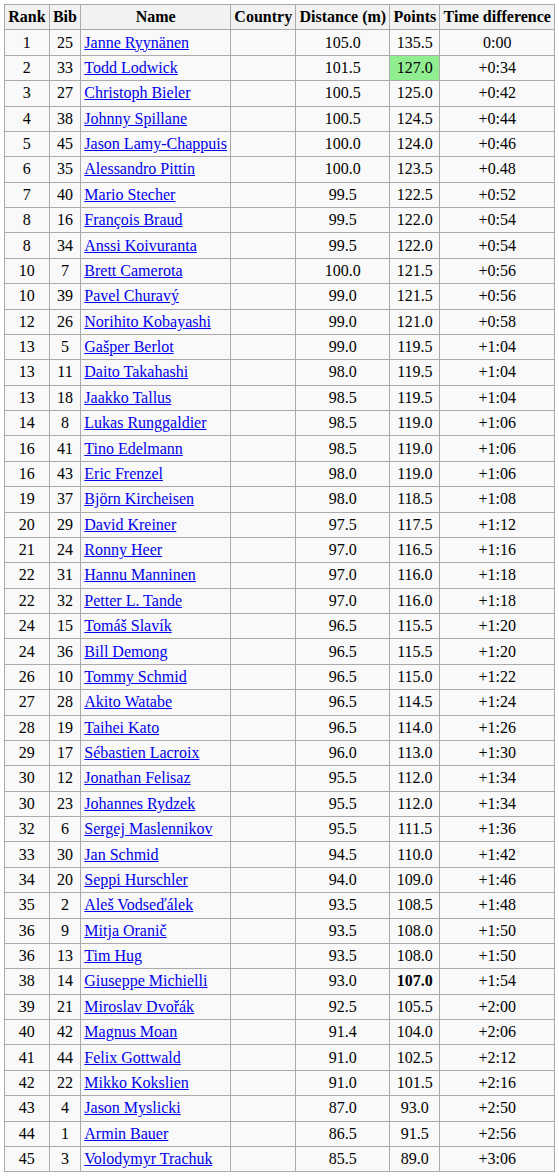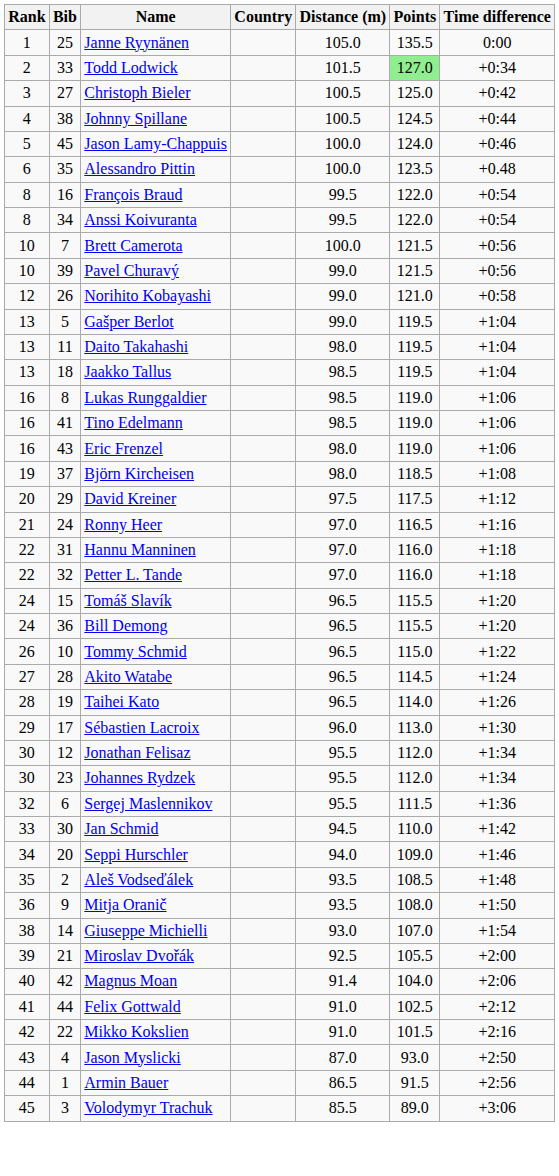 <table class="wikitable sortable" style="text-align:center">
 <tr>
 <th>Rank</th>
 <th>Bib</th>
 <th>Name</th>
 <th>Country</th>
 <th>Distance (m)</th>
 <th>Points</th>
 <th>Time difference</th>
 </tr>
 <tr>
 <td>1</td>
 <td>25</td>
 <td align="left"><a href='#'>Janne Ryynänen</a></td>
 <td align="left"></td>
 <td>105.0</td>
 <td>135.5</td>
 <td>0:00</td>
 </tr>
 <tr>
 <td>2</td>
 <td>33</td>
 <td align="left"><a href='#'>Todd Lodwick</a></td>
 <td align="left"></td>
 <td>101.5</td>
 <td style="background: lightgreen;">127.0</td>
 <td>+0:34</td>
 </tr>
 <tr>
 <td>3</td>
 <td>27</td>
 <td align="left"><a href='#'>Christoph Bieler</a></td>
 <td align="left"></td>
 <td>100.5</td>
 <td>125.0</td>
 <td>+0:42</td>
 </tr>
 <tr>
 <td>4</td>
 <td>38</td>
 <td align="left"><a href='#'>Johnny Spillane</a></td>
 <td align="left"></td>
 <td>100.5</td>
 <td>124.5</td>
 <td>+0:44</td>
 </tr>
 <tr>
 <td>5</td>
 <td>45</td>
 <td align="left"><a href='#'>Jason Lamy-Chappuis</a></td>
 <td align="left"></td>
 <td>100.0</td>
 <td>124.0</td>
 <td>+0:46</td>
 </tr>
 <tr>
 <td>6</td>
 <td>35</td>
 <td align="left"><a href='#'>Alessandro Pittin</a></td>
 <td align="left"></td>
 <td>100.0</td>
 <td>123.5</td>
 <td>+0.48</td>
-</tr>
-<tr>
-<td>7</td>
-<td>40</td>
-<td align="left"><a href='#'>Mario Stecher</a></td>
-<td align="left"></td>
-<td>99.5</td>
-<td>122.5</td>
-<td>+0:52</td>
 </tr>
 <tr>
 <td>8</td>
 <td>16</td>
 <td align="left"><a href='#'>François Braud</a></td>
 <td align="left"></td>
 <td>99.5</td>
 <td>122.0</td>
 <td>+0:54</td>
 </tr>
 <tr>
 <td>8</td>
 <td>34</td>
 <td align="left"><a href='#'>Anssi Koivuranta</a></td>
 <td align="left"></td>
 <td>99.5</td>
 <td>122.0</td>
 <td>+0:54</td>
 </tr>
 <tr>
 <td>10</td>
 <td>7</td>
 <td align="left"><a href='#'>Brett Camerota</a></td>
 <td align="left"></td>
 <td>100.0</td>
 <td>121.5</td>
 <td>+0:56</td>
 </tr>
 <tr>
 <td>10</td>
 <td>39</td>
 <td align="left"><a href='#'>Pavel Churavý</a></td>
 <td align="left"></td>
 <td>99.0</td>
 <td>121.5</td>
 <td>+0:56</td>
 </tr>
 <tr>
 <td>12</td>
 <td>26</td>
 <td align="left"><a href='#'>Norihito Kobayashi</a></td>
 <td align="left"></td>
 <td>99.0</td>
 <td>121.0</td>
 <td>+0:58</td>
 </tr>
 <tr>
 <td>13</td>
 <td>5</td>
 <td align="left"><a href='#'>Gašper Berlot</a></td>
 <td align="left"></td>
 <td>99.0</td>
 <td>119.5</td>
 <td>+1:04</td>
 </tr>
 <tr>
 <td>13</td>
 <td>11</td>
 <td align="left"><a href='#'>Daito Takahashi</a></td>
 <td align="left"></td>
 <td>98.0</td>
 <td>119.5</td>
 <td>+1:04</td>
 </tr>
 <tr>
 <td>13</td>
 <td>18</td>
 <td align="left"><a href='#'>Jaakko Tallus</a></td>
 <td align="left"></td>
 <td>98.5</td>
 <td>119.5</td>
 <td>+1:04</td>
 </tr>
 <tr>
-<td>14</td>
+<td>16</td>
 <td>8</td>
 <td align="left"><a href='#'>Lukas Runggaldier</a></td>
 <td align="left"></td>
 <td>98.5</td>
 <td>119.0</td>
 <td>+1:06</td>
 </tr>
 <tr>
 <td>16</td>
 <td>41</td>
 <td align="left"><a href='#'>Tino Edelmann</a></td>
 <td align="left"></td>
 <td>98.5</td>
 <td>119.0</td>
 <td>+1:06</td>
 </tr>
 <tr>
 <td>16</td>
 <td>43</td>
 <td align="left"><a href='#'>Eric Frenzel</a></td>
 <td align="left"></td>
 <td>98.0</td>
 <td>119.0</td>
 <td>+1:06</td>
 </tr>
 <tr>
 <td>19</td>
 <td>37</td>
 <td align="left"><a href='#'>Björn Kircheisen</a></td>
 <td align="left"></td>
 <td>98.0</td>
 <td>118.5</td>
 <td>+1:08</td>
 </tr>
 <tr>
 <td>20</td>
 <td>29</td>
 <td align="left"><a href='#'>David Kreiner</a></td>
 <td align="left"></td>
 <td>97.5</td>
 <td>117.5</td>
 <td>+1:12</td>
 </tr>
 <tr>
 <td>21</td>
 <td>24</td>
 <td align="left"><a href='#'>Ronny Heer</a></td>
 <td align="left"></td>
 <td>97.0</td>
 <td>116.5</td>
 <td>+1:16</td>
 </tr>
 <tr>
 <td>22</td>
 <td>31</td>
 <td align="left"><a href='#'>Hannu Manninen</a></td>
 <td align="left"></td>
 <td>97.0</td>
 <td>116.0</td>
 <td>+1:18</td>
 </tr>
 <tr>
 <td>22</td>
 <td>32</td>
 <td align="left"><a href='#'>Petter L. Tande</a></td>
 <td align="left"></td>
 <td>97.0</td>
 <td>116.0</td>
 <td>+1:18</td>
 </tr>
 <tr>
 <td>24</td>
 <td>15</td>
 <td align="left"><a href='#'>Tomáš Slavík</a></td>
 <td align="left"></td>
 <td>96.5</td>
 <td>115.5</td>
 <td>+1:20</td>
 </tr>
 <tr>
 <td>24</td>
 <td>36</td>
 <td align="left"><a href='#'>Bill Demong</a></td>
 <td align="left"></td>
 <td>96.5</td>
 <td>115.5</td>
 <td>+1:20</td>
 </tr>
 <tr>
 <td>26</td>
 <td>10</td>
 <td align="left"><a href='#'>Tommy Schmid</a></td>
 <td align="left"></td>
 <td>96.5</td>
 <td>115.0</td>
 <td>+1:22</td>
 </tr>
 <tr>
 <td>27</td>
 <td>28</td>
 <td align="left"><a href='#'>Akito Watabe</a></td>
 <td align="left"></td>
 <td>96.5</td>
 <td>114.5</td>
 <td>+1:24</td>
 </tr>
 <tr>
 <td>28</td>
 <td>19</td>
 <td align="left"><a href='#'>Taihei Kato</a></td>
 <td align="left"></td>
 <td>96.5</td>
 <td>114.0</td>
 <td>+1:26</td>
 </tr>
 <tr>
 <td>29</td>
 <td>17</td>
 <td align="left"><a href='#'>Sébastien Lacroix</a></td>
 <td align="left"></td>
 <td>96.0</td>
 <td>113.0</td>
 <td>+1:30</td>
 </tr>
 <tr>
 <td>30</td>
 <td>12</td>
 <td align="left"><a href='#'>Jonathan Felisaz</a></td>
 <td align="left"></td>
 <td>95.5</td>
 <td>112.0</td>
 <td>+1:34</td>
 </tr>
 <tr>
 <td>30</td>
 <td>23</td>
 <td align="left"><a href='#'>Johannes Rydzek</a></td>
 <td align="left"></td>
 <td>95.5</td>
 <td>112.0</td>
 <td>+1:34</td>
 </tr>
 <tr>
 <td>32</td>
 <td>6</td>
 <td align="left"><a href='#'>Sergej Maslennikov</a></td>
 <td align="left"></td>
 <td>95.5</td>
 <td>111.5</td>
 <td>+1:36</td>
 </tr>
 <tr>
 <td>33</td>
 <td>30</td>
 <td align="left"><a href='#'>Jan Schmid</a></td>
 <td align="left"></td>
 <td>94.5</td>
 <td>110.0</td>
 <td>+1:42</td>
 </tr>
 <tr>
 <td>34</td>
 <td>20</td>
 <td align="left"><a href='#'>Seppi Hurschler</a></td>
 <td align="left"></td>
 <td>94.0</td>
 <td>109.0</td>
 <td>+1:46</td>
 </tr>
 <tr>
 <td>35</td>
 <td>2</td>
 <td align="left"><a href='#'>Aleš Vodseďálek</a></td>
 <td align="left"></td>
 <td>93.5</td>
 <td>108.5</td>
 <td>+1:48</td>
 </tr>
 <tr>
 <td>36</td>
 <td>9</td>
 <td align="left"><a href='#'>Mitja Oranič</a></td>
 <td align="left"></td>
 <td>93.5</td>
 <td>108.0</td>
 <td>+1:50</td>
 </tr>
 <tr>
-<td>36</td>
-<td>13</td>
-<td align="left"><a href='#'>Tim Hug</a></td>
-<td align="left"></td>
-<td>93.5</td>
-<td>108.0</td>
-<td>+1:50</td>
-</tr>
-<tr>
 <td>38</td>
 <td>14</td>
 <td align="left"><a href='#'>Giuseppe Michielli</a></td>
 <td align="left"></td>
 <td>93.0</td>
-<td><strong>107.0</strong></td>
+<td>107.0</td>
 <td>+1:54</td>
 </tr>
 <tr>
 <td>39</td>
 <td>21</td>
 <td align="left"><a href='#'>Miroslav Dvořák</a></td>
 <td align="left"></td>
 <td>92.5</td>
 <td>105.5</td>
 <td>+2:00</td>
 </tr>
 <tr>
 <td>40</td>
 <td>42</td>
 <td align="left"><a href='#'>Magnus Moan</a></td>
 <td align="left"></td>
 <td>91.4</td>
 <td>104.0</td>
 <td>+2:06</td>
 </tr>
 <tr>
 <td>41</td>
 <td>44</td>
 <td align="left"><a href='#'>Felix Gottwald</a></td>
 <td align="left"></td>
 <td>91.0</td>
 <td>102.5</td>
 <td>+2:12</td>
 </tr>
 <tr>
 <td>42</td>
 <td>22</td>
 <td align="left"><a href='#'>Mikko Kokslien</a></td>
 <td align="left"></td>
 <td>91.0</td>
 <td>101.5</td>
 <td>+2:16</td>
 </tr>
 <tr>
 <td>43</td>
 <td>4</td>
 <td align="left"><a href='#'>Jason Myslicki</a></td>
 <td align="left"></td>
 <td>87.0</td>
 <td>93.0</td>
 <td>+2:50</td>
 </tr>
 <tr>
 <td>44</td>
 <td>1</td>
 <td align="left"><a href='#'>Armin Bauer</a></td>
 <td align="left"></td>
 <td>86.5</td>
 <td>91.5</td>
 <td>+2:56</td>
 </tr>
 <tr>
 <td>45</td>
 <td>3</td>
 <td align="left"><a href='#'>Volodymyr Trachuk</a></td>
 <td align="left"></td>
 <td>85.5</td>
 <td>89.0</td>
 <td>+3:06</td>
 </tr>
 </table>
